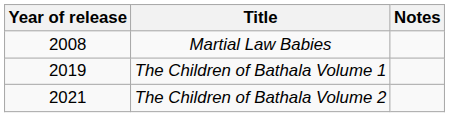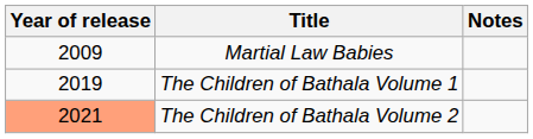 <table class="wikitable">
 <tr>
 <th align="left">Year of release</th>
 <th align="left">Title</th>
 <th align="left">Notes</th>
 </tr>
 <tr>
-<td align="center">2008</td>
+<td align="center">2009</td>
 <td align="center"><em>Martial Law Babies</em></td>
 <td></td>
 </tr>
 <tr>
 <td align="center">2019</td>
 <td align="center"><em>The Children of Bathala Volume 1</em></td>
 <td></td>
 </tr>
 <tr>
-<td align="center">2021</td>
+<td align="center" style="background: lightsalmon;">2021</td>
 <td align="center"><em>The Children of Bathala Volume 2</em></td>
 <td></td>
 </tr>
 </table>
